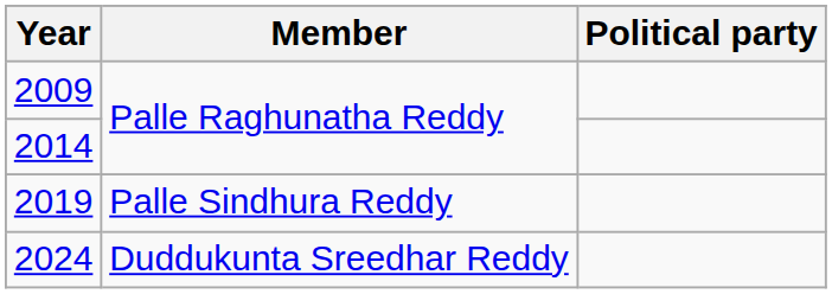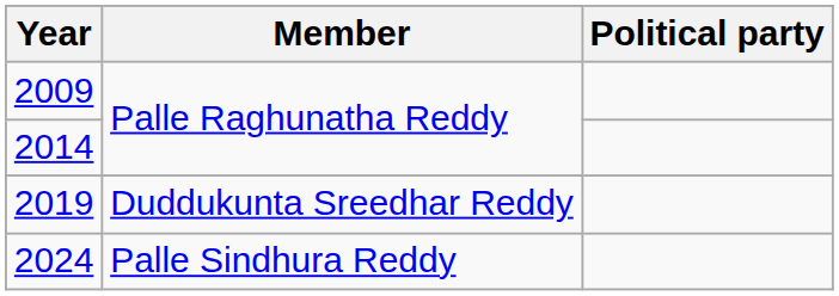 <table class="wikitable sortable">
 <tr>
 <th>Year</th>
 <th>Member</th>
 <th colspan="2">Political party</th>
 </tr>
 <tr>
 <td><a href='#'>2009</a></td>
 <td rowspan= 2><a href='#'>Palle Raghunatha Reddy</a></td>
 <td></td>
 </tr>
 <tr>
 <td><a href='#'>2014</a></td>
 </tr>
 <tr>
 <td><a href='#'>2019</a></td>
-<td><a href='#'>Palle Sindhura Reddy</a></td>
+<td><a href='#'>Duddukunta Sreedhar Reddy</a></td>
 <td></td>
 </tr>
 <tr>
 <td><a href='#'>2024</a></td>
-<td><a href='#'>Duddukunta Sreedhar Reddy</a></td>
+<td><a href='#'>Palle Sindhura Reddy</a></td>
 <td></td>
 </tr>
 </table>
